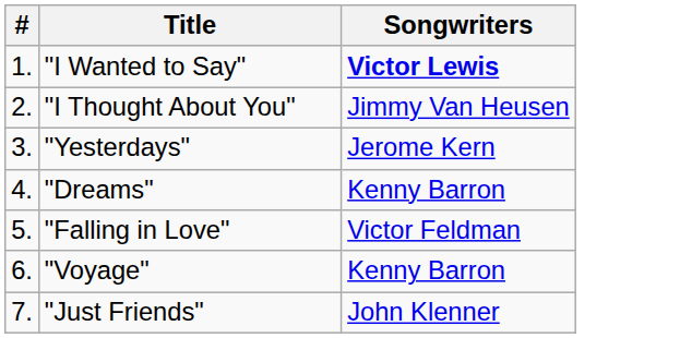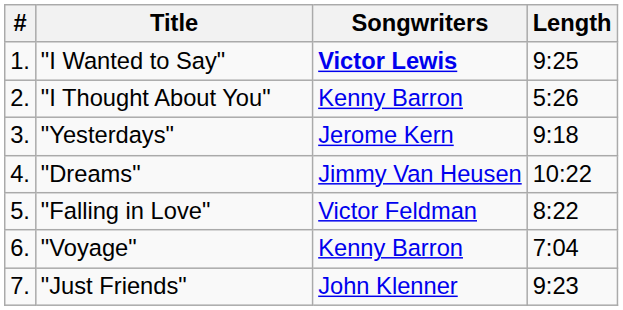 <table class="wikitable">
 <tr>
 <th>#</th>
 <th width="180">Title</th>
 <th>Songwriters</th>
+<th>Length</th>
 </tr>
 <tr>
 <td>1.</td>
 <td>"I Wanted to Say"</td>
 <td><strong><a href='#'>Victor Lewis</a></strong></td>
+<td>9:25</td>
 </tr>
 <tr>
 <td>2.</td>
 <td>"I Thought About You"</td>
-<td><a href='#'>Jimmy Van Heusen</a></td>
+<td><a href='#'>Kenny Barron</a></td>
+<td>5:26</td>
 </tr>
 <tr>
 <td>3.</td>
 <td>"Yesterdays"</td>
 <td><a href='#'>Jerome Kern</a></td>
+<td>9:18</td>
 </tr>
 <tr>
 <td>4.</td>
 <td>"Dreams"</td>
-<td><a href='#'>Kenny Barron</a></td>
+<td><a href='#'>Jimmy Van Heusen</a></td>
+<td>10:22</td>
 </tr>
 <tr>
 <td>5.</td>
 <td>"Falling in Love"</td>
 <td><a href='#'>Victor Feldman</a></td>
+<td>8:22</td>
 </tr>
 <tr>
 <td>6.</td>
 <td>"Voyage"</td>
 <td><a href='#'>Kenny Barron</a></td>
+<td>7:04</td>
 </tr>
 <tr>
 <td>7.</td>
 <td>"Just Friends"</td>
 <td><a href='#'>John Klenner</a></td>
+<td>9:23</td>
 </tr>
 </table>
